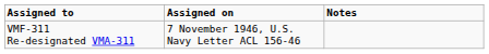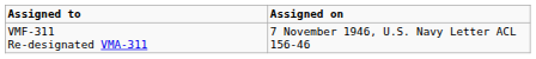 <table class="wikitable" style="width: 70%;">
 <tr>
 <td style="width: 200px;"><strong>Assigned to</strong></td>
 <td style="width: 200px;"><strong>Assigned on</strong></td>
-<td><strong>Notes</strong></td>
 </tr>
 <tr>
 <td>VMF-311<br>Re-designated <a href='#'>VMA-311</a></td>
 <td>7 November 1946, U.S. Navy Letter ACL 156-46</td>
-<td></td>
 </tr>
 </table>
